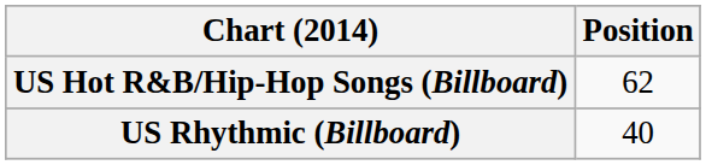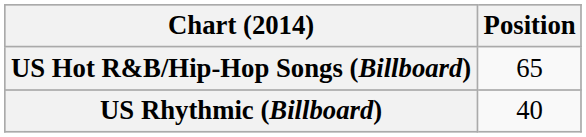 <table class="wikitable sortable plainrowheaders" style="text-align:center">
 <tr>
 <th scope="col">Chart (2014)</th>
 <th scope="col">Position</th>
 </tr>
 <tr>
 <th scope="row">US Hot R&B/Hip-Hop Songs (<em>Billboard</em>)</th>
-<td>62</td>
+<td>65</td>
 </tr>
 <tr>
 <th scope="row">US Rhythmic (<em>Billboard</em>)</th>
 <td>40</td>
 </tr>
 </table>
